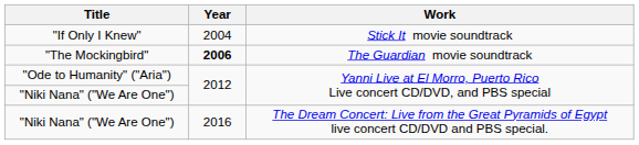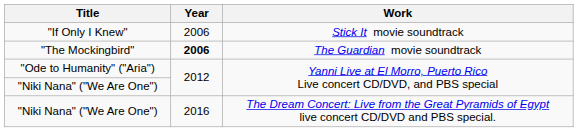 <table class="wikitable plainrowheaders" style="text-align:center;">
 <tr>
 <th scope="col" style="width:14em;">Title</th>
 <th scope="col" style="width:4em;">Year</th>
 <th scope="col" style="width:30em;">Work</th>
 </tr>
 <tr>
 <td>"If Only I Knew"</td>
-<td>2004</td>
+<td>2006</td>
 <td><em><a href='#'>Stick It</a></em>  movie soundtrack</td>
 </tr>
 <tr>
 <td>"The Mockingbird"</td>
 <td><strong>2006</strong></td>
 <td><em><a href='#'>The Guardian</a></em>  movie soundtrack</td>
 </tr>
 <tr>
 <td>"Ode to Humanity" ("Aria")</td>
 <td rowspan="2">2012</td>
 <td rowspan="2"><em><a href='#'>Yanni Live at El Morro, Puerto Rico</a></em> <br>Live concert CD/DVD, and PBS special</td>
 </tr>
 <tr>
 <td>"Niki Nana" ("We Are One")</td>
 </tr>
 <tr>
 <td>"Niki Nana" ("We Are One")</td>
 <td>2016</td>
 <td><em><a href='#'>The Dream Concert: Live from the Great Pyramids of Egypt</a></em> <br>live concert CD/DVD and PBS special.</td>
 </tr>
 </table>
